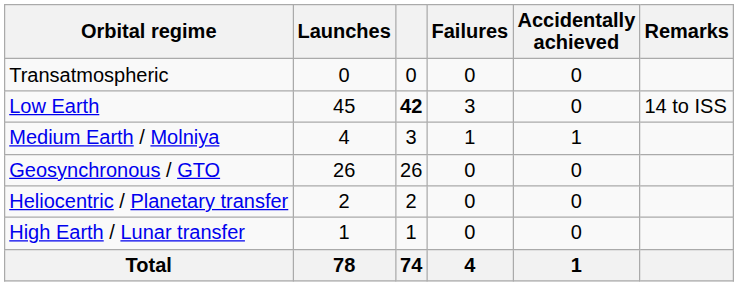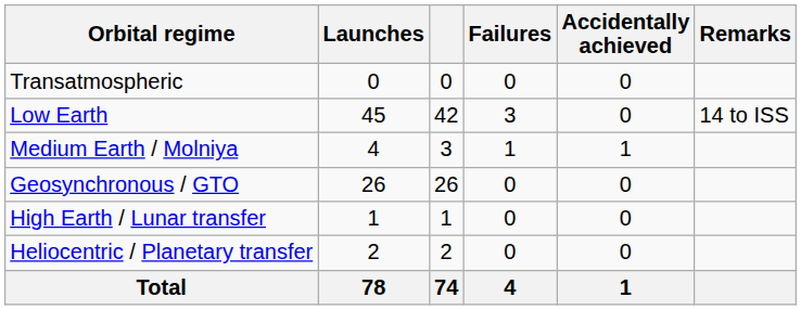 <table class="wikitable sortable" style=text-align:center>
 <tr>
 <th>Orbital regime</th>
 <th>Launches</th>
 <th></th>
 <th>Failures</th>
 <th>Accidentally<br>achieved</th>
 <th>Remarks</th>
 </tr>
 <tr>
 <td align=left>Transatmospheric</td>
 <td>0</td>
 <td>0</td>
 <td>0</td>
 <td>0</td>
 <td></td>
 </tr>
 <tr>
 <td align=left><a href='#'>Low Earth</a></td>
 <td>45</td>
-<td><strong>42</strong></td>
+<td>42</td>
 <td>3</td>
 <td>0</td>
 <td align=left>14 to ISS</td>
 </tr>
 <tr>
 <td align=left><a href='#'>Medium Earth</a> / <a href='#'>Molniya</a></td>
 <td>4</td>
 <td>3</td>
 <td>1</td>
 <td>1</td>
 <td></td>
 </tr>
 <tr>
 <td align=left><a href='#'>Geosynchronous</a> / <a href='#'>GTO</a></td>
 <td>26</td>
 <td>26</td>
 <td>0</td>
 <td>0</td>
 <td></td>
 </tr>
 <tr>
-<td align=left><a href='#'>Heliocentric</a> / <a href='#'>Planetary transfer</a></td>
-<td>2</td>
-<td>2</td>
+<td align=left><a href='#'>High Earth</a> / <a href='#'>Lunar transfer</a></td>
+<td>1</td>
+<td>1</td>
 <td>0</td>
 <td>0</td>
 <td></td>
 </tr>
 <tr>
-<td align=left><a href='#'>High Earth</a> / <a href='#'>Lunar transfer</a></td>
-<td>1</td>
-<td>1</td>
+<td align=left><a href='#'>Heliocentric</a> / <a href='#'>Planetary transfer</a></td>
+<td>2</td>
+<td>2</td>
 <td>0</td>
 <td>0</td>
 <td></td>
 </tr>
 <tr class="sortbottom">
 <th>Total</th>
 <th>78</th>
 <th>74</th>
 <th>4</th>
 <th>1</th>
 <th></th>
 </tr>
 </table>
